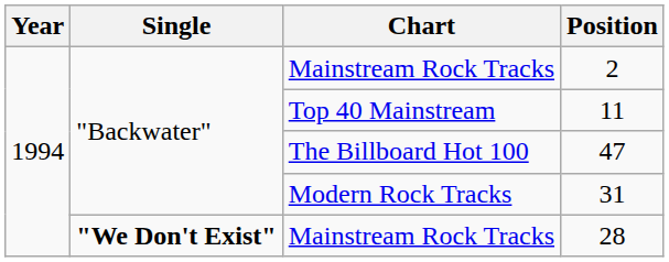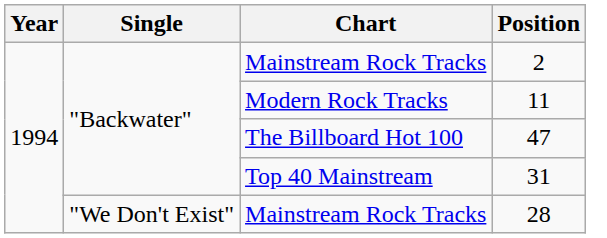 <table class="wikitable sortable">
 <tr>
 <th>Year</th>
 <th>Single</th>
 <th>Chart</th>
 <th>Position</th>
 </tr>
 <tr>
 <td rowspan="5">1994</td>
 <td rowspan="4">"Backwater"</td>
 <td><a href='#'>Mainstream Rock Tracks</a></td>
 <td align="center">2</td>
 </tr>
 <tr>
-<td><a href='#'>Top 40 Mainstream</a></td>
+<td><a href='#'>Modern Rock Tracks</a></td>
 <td align="center">11</td>
 </tr>
 <tr>
 <td><a href='#'>The Billboard Hot 100</a></td>
 <td align="center">47</td>
 </tr>
 <tr>
-<td><a href='#'>Modern Rock Tracks</a></td>
+<td><a href='#'>Top 40 Mainstream</a></td>
 <td align="center">31</td>
 </tr>
 <tr>
-<td><strong>"We Don't Exist"</strong></td>
+<td>"We Don't Exist"</td>
 <td><a href='#'>Mainstream Rock Tracks</a></td>
 <td align="center">28</td>
 </tr>
 </table>
